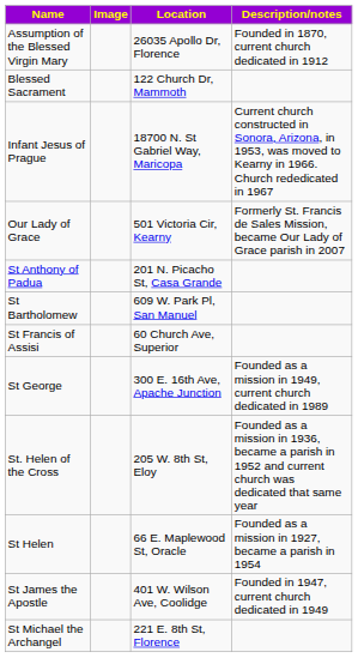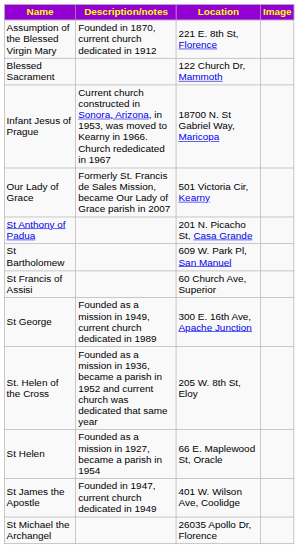 <table class="wikitable sortable" style="width:75%">
 <tr>
 <th width="25%" style="background:darkviolet; color:yellow;"><strong>Name</strong></th>
+<th width="35%" style="background:darkviolet; color:yellow;"><strong>Description/notes</strong></th>
+<th width="30%" style="background:darkviolet; color:yellow;"><strong>Location</strong></th>
 <th width="10%" style="background:darkviolet; color:yellow;"><strong>Image</strong></th>
-<th width="30%" style="background:darkviolet; color:yellow;"><strong>Location</strong></th>
-<th width="35%" style="background:darkviolet; color:yellow;"><strong>Description/notes</strong></th>
 </tr>
 <tr>
 <td>Assumption of the Blessed Virgin Mary</td>
+<td>Founded in 1870, current church dedicated in 1912</td>
+<td>221 E.  8th St, <a href='#'>Florence</a></td>
 <td></td>
-<td>26035 Apollo Dr, Florence</td>
-<td>Founded in 1870, current church dedicated in 1912</td>
 </tr>
 <tr>
 <td>Blessed Sacrament</td>
 <td></td>
 <td>122 Church Dr, <a href='#'>Mammoth</a></td>
 <td></td>
 </tr>
 <tr>
 <td>Infant Jesus of Prague</td>
+<td>Current church constructed in <a href='#'>Sonora, Arizona</a>, in 1953, was moved to Kearny in 1966. Church rededicated in 1967</td>
+<td>18700 N. St Gabriel Way, <a href='#'>Maricopa</a></td>
 <td></td>
-<td>18700 N. St Gabriel Way, <a href='#'>Maricopa</a></td>
-<td>Current church constructed in <a href='#'>Sonora, Arizona</a>, in 1953, was moved to Kearny in 1966. Church rededicated in 1967</td>
 </tr>
 <tr>
 <td>Our Lady of Grace</td>
+<td>Formerly St. Francis de Sales Mission, became Our Lady of Grace parish in 2007</td>
+<td>501 Victoria Cir, <a href='#'>Kearny</a></td>
 <td></td>
-<td>501 Victoria Cir, <a href='#'>Kearny</a></td>
-<td>Formerly St. Francis de Sales Mission, became Our Lady of Grace parish in 2007</td>
 </tr>
 <tr>
 <td><a href='#'>St Anthony of Padua</a></td>
 <td></td>
 <td>201 N. Picacho St, <a href='#'>Casa Grande</a></td>
 <td></td>
 </tr>
 <tr>
 <td>St Bartholomew</td>
 <td></td>
 <td>609 W. Park Pl, <a href='#'>San Manuel</a></td>
 <td></td>
 </tr>
 <tr>
 <td>St Francis of Assisi</td>
 <td></td>
 <td>60 Church Ave, Superior</td>
 <td></td>
 </tr>
 <tr>
 <td>St George</td>
+<td>Founded as a mission in 1949, current church dedicated in 1989</td>
+<td>300 E. 16th Ave, <a href='#'>Apache Junction</a></td>
 <td></td>
-<td>300 E. 16th Ave, <a href='#'>Apache Junction</a></td>
-<td>Founded as a mission in 1949, current church dedicated in 1989</td>
 </tr>
 <tr>
 <td>St. Helen of the Cross</td>
+<td>Founded as a mission in 1936, became a parish in 1952 and current church was dedicated that same year</td>
+<td>205 W. 8th St, Eloy</td>
 <td></td>
-<td>205 W. 8th St, Eloy</td>
-<td>Founded as a mission in 1936, became a parish in 1952 and current church was dedicated that same year</td>
 </tr>
 <tr>
 <td>St Helen</td>
+<td>Founded as a mission in 1927, became a parish in 1954</td>
+<td>66 E. Maplewood St, Oracle</td>
 <td></td>
-<td>66 E. Maplewood St, Oracle</td>
-<td>Founded as a mission in 1927, became a parish in 1954</td>
 </tr>
 <tr>
 <td>St James the Apostle</td>
+<td>Founded in 1947, current church dedicated in 1949</td>
+<td>401 W. Wilson Ave, Coolidge</td>
 <td></td>
-<td>401 W. Wilson Ave, Coolidge</td>
-<td>Founded in 1947, current church dedicated in 1949</td>
 </tr>
 <tr>
 <td>St Michael the Archangel</td>
 <td></td>
-<td>221 E.  8th St, <a href='#'>Florence</a></td>
+<td>26035 Apollo Dr, Florence</td>
 <td></td>
 </tr>
 </table>
